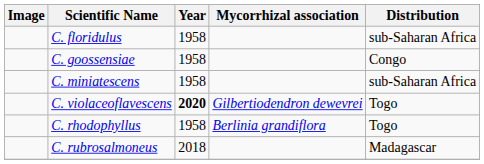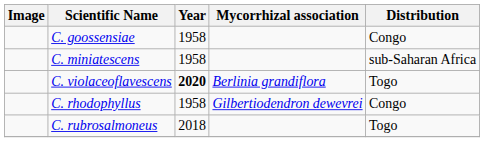 <table class="wikitable">
 <tr>
 <th>Image</th>
 <th>Scientific Name</th>
 <th>Year</th>
 <th>Mycorrhizal association</th>
 <th>Distribution</th>
-</tr>
-<tr>
-<td></td>
-<td><em><a href='#'>C. floridulus</a></em> </td>
-<td>1958</td>
-<td></td>
-<td>sub-Saharan Africa</td>
 </tr>
 <tr>
 <td></td>
 <td><em><a href='#'>C. goossensiae</a></em> </td>
 <td>1958</td>
 <td></td>
 <td>Congo</td>
 </tr>
 <tr>
 <td></td>
 <td><em><a href='#'>C. miniatescens</a></em> </td>
 <td>1958</td>
 <td></td>
 <td>sub-Saharan Africa</td>
 </tr>
 <tr>
 <td></td>
 <td><em><a href='#'>C. violaceoflavescens</a></em>  </td>
 <td><strong>2020</strong></td>
-<td><em><a href='#'>Gilbertiodendron dewevrei</a></em></td>
+<td><em><a href='#'>Berlinia grandiflora</a></em></td>
 <td>Togo</td>
 </tr>
 <tr>
 <td></td>
 <td><em><a href='#'>C. rhodophyllus</a></em> </td>
 <td>1958</td>
-<td><em><a href='#'>Berlinia grandiflora</a></em></td>
-<td>Togo</td>
+<td><em><a href='#'>Gilbertiodendron dewevrei</a></em></td>
+<td>Congo</td>
 </tr>
 <tr>
 <td></td>
 <td><em><a href='#'>C. rubrosalmoneus</a></em> </td>
 <td>2018</td>
 <td></td>
-<td>Madagascar</td>
+<td>Togo</td>
 </tr>
 <tr>
 </tr>
 </table>
